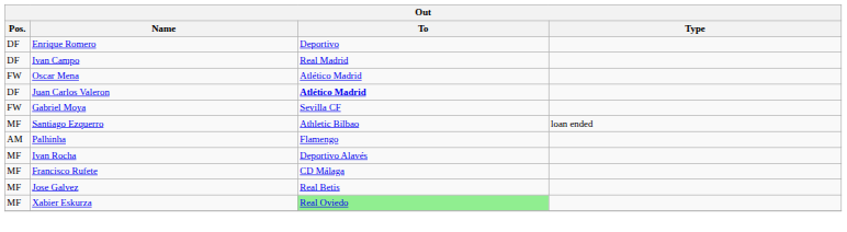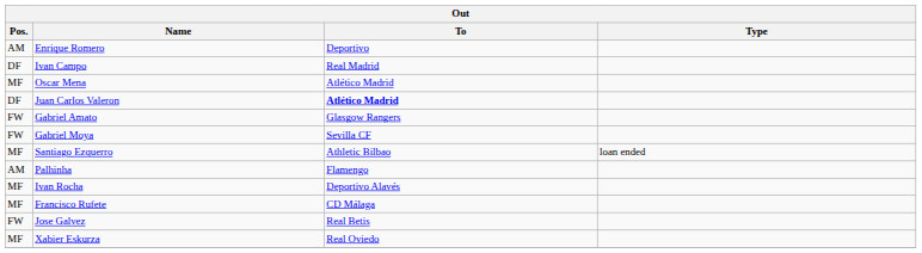 <table class="wikitable" style="font-size:90%;width:99%;">
 <tr>
 <th colspan="4">Out</th>
 </tr>
 <tr>
 <th width=3%>Pos.</th>
 <th width=32%>Name</th>
 <th width=30%>To</th>
 <th width=35%>Type</th>
 </tr>
 <tr>
-<td>DF</td>
+<td>AM</td>
 <td><a href='#'>Enrique Romero</a></td>
 <td><a href='#'>Deportivo</a></td>
 <td></td>
 </tr>
 <tr>
 <td>DF</td>
 <td><a href='#'>Ivan Campo</a></td>
 <td><a href='#'>Real Madrid</a></td>
 <td></td>
 </tr>
 <tr>
-<td>FW</td>
+<td>MF</td>
 <td><a href='#'>Oscar Mena</a></td>
 <td><a href='#'>Atlético Madrid</a></td>
 <td></td>
 </tr>
 <tr>
 <td>DF</td>
 <td><a href='#'>Juan Carlos Valeron</a></td>
 <td><strong><a href='#'>Atlético Madrid</a></strong></td>
+<td></td>
+</tr>
+<tr>
+<td>FW</td>
+<td><a href='#'>Gabriel Amato</a></td>
+<td><a href='#'>Glasgow Rangers</a></td>
 <td></td>
 </tr>
 <tr>
 <td>FW</td>
 <td><a href='#'>Gabriel Moya</a></td>
 <td><a href='#'>Sevilla CF</a></td>
 <td></td>
 </tr>
 <tr>
 <td>MF</td>
 <td><a href='#'>Santiago Ezquerro</a></td>
 <td><a href='#'>Athletic Bilbao</a></td>
 <td>loan ended</td>
 </tr>
 <tr>
 <td>AM</td>
 <td><a href='#'>Palhinha</a></td>
 <td><a href='#'>Flamengo</a></td>
 <td></td>
 </tr>
 <tr>
 <td>MF</td>
 <td><a href='#'>Ivan Rocha</a></td>
 <td><a href='#'>Deportivo Alavés</a></td>
 <td></td>
 </tr>
 <tr>
 <td>MF</td>
 <td><a href='#'>Francisco Rufete</a></td>
 <td><a href='#'>CD Málaga</a></td>
 <td></td>
 </tr>
 <tr>
-<td>MF</td>
+<td>FW</td>
 <td><a href='#'>Jose Galvez</a></td>
 <td><a href='#'>Real Betis</a></td>
 <td></td>
 </tr>
 <tr>
 <td>MF</td>
 <td><a href='#'>Xabier Eskurza</a></td>
-<td style="background: lightgreen;"><a href='#'>Real Oviedo</a></td>
+<td><a href='#'>Real Oviedo</a></td>
 <td></td>
 </tr>
 <tr>
 </tr>
 </table>
